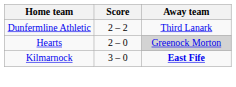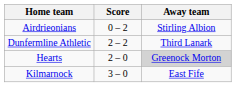 <table class="wikitable" style="text-align: center">
 <tr>
 <th width=140>Home team</th>
 <th width=70>Score</th>
 <th width=140>Away team</th>
+</tr>
+<tr>
+<td><a href='#'>Airdrieonians</a></td>
+<td>0 – 2</td>
+<td><a href='#'>Stirling Albion</a></td>
 </tr>
 <tr>
 <td><a href='#'>Dunfermline Athletic</a></td>
 <td>2 – 2</td>
 <td><a href='#'>Third Lanark</a></td>
 </tr>
 <tr>
 <td><a href='#'>Hearts</a></td>
 <td>2 – 0</td>
 <td style="background: lightgrey;"><a href='#'>Greenock Morton</a></td>
 </tr>
 <tr>
 <td><a href='#'>Kilmarnock</a></td>
 <td>3 – 0</td>
-<td><strong><a href='#'>East Fife</a></strong></td>
+<td><a href='#'>East Fife</a></td>
 </tr>
 </table>
